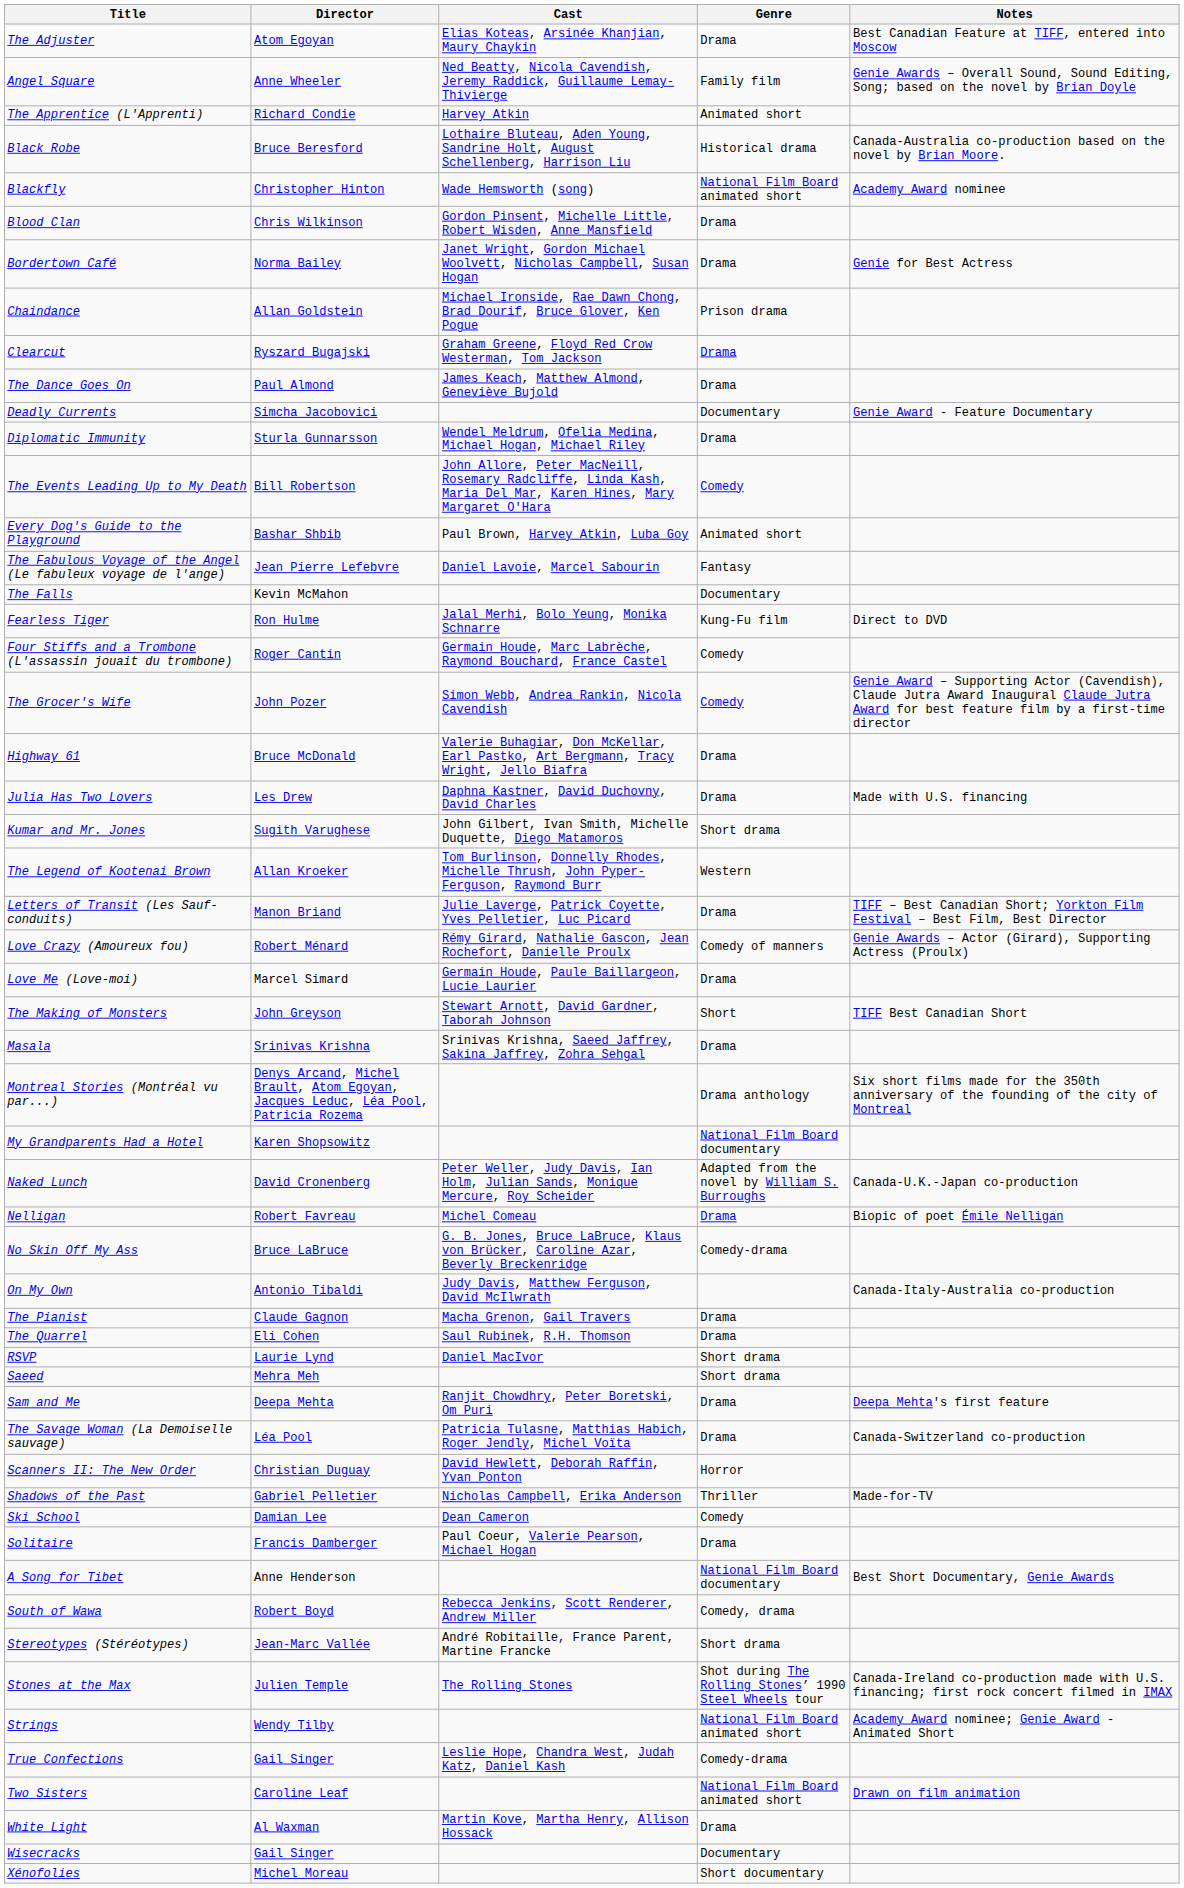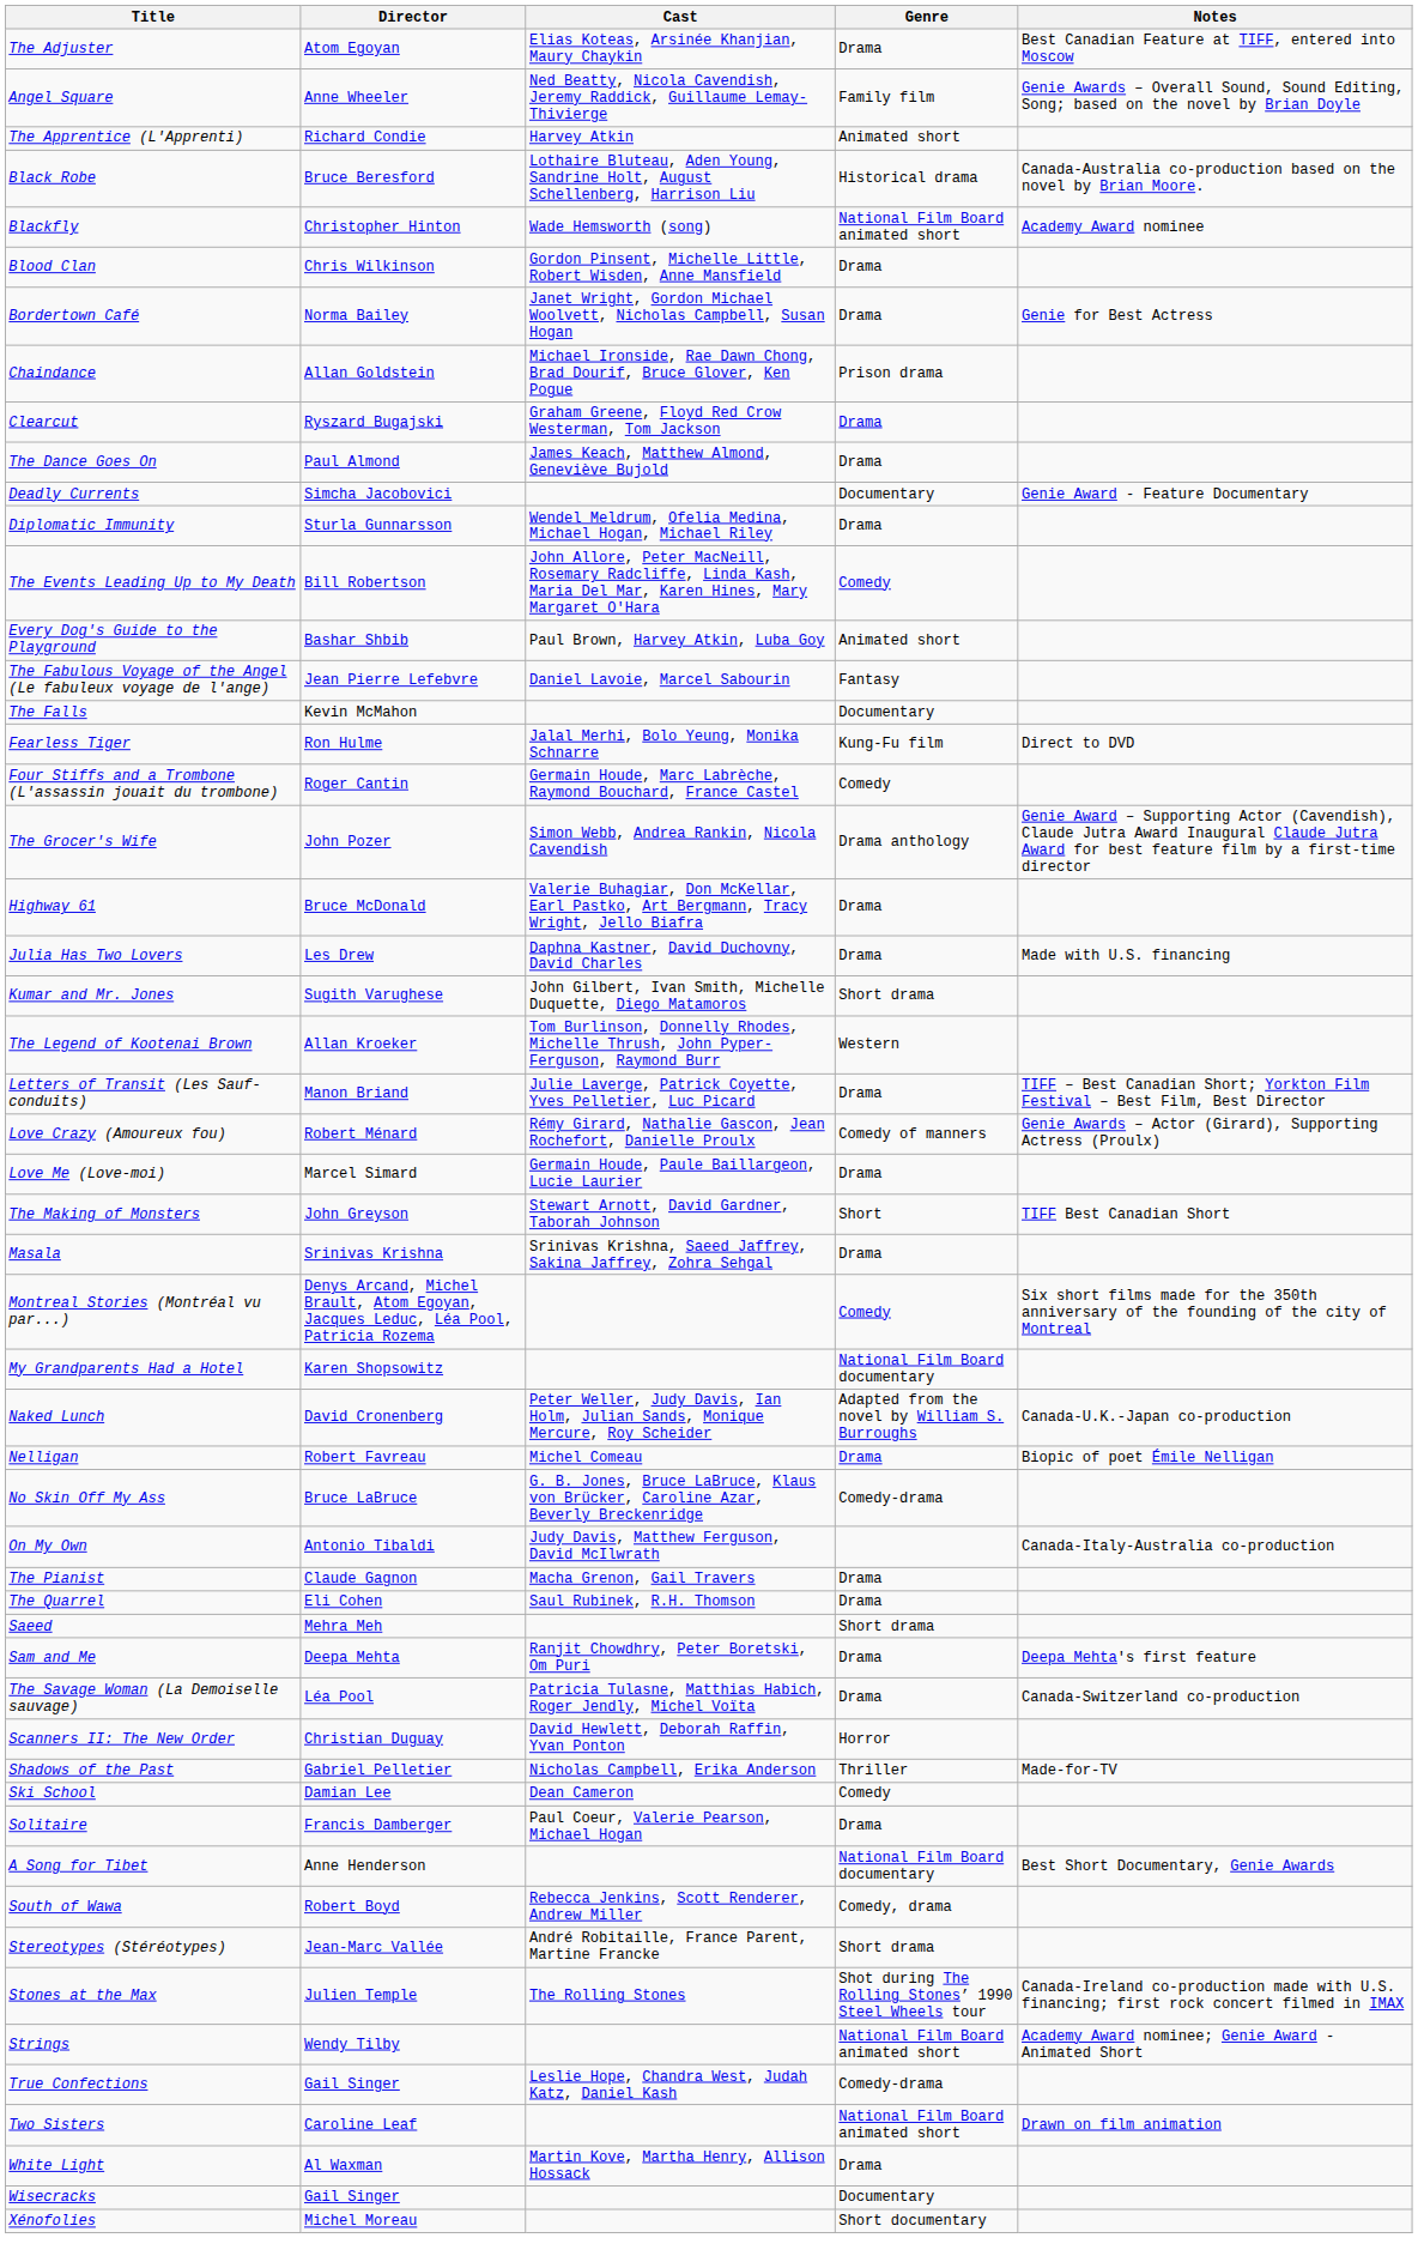 <table class="wikitable" width= "100%">
 <tr>
 <th width=21%>Title</th>
 <th width=16%>Director</th>
 <th width=22%>Cast</th>
 <th width=13%>Genre</th>
 <th width=28%>Notes</th>
 </tr>
 <tr>
 <td><em><a href='#'>The Adjuster</a></em></td>
 <td><a href='#'>Atom Egoyan</a></td>
 <td><a href='#'>Elias Koteas</a>, <a href='#'>Arsinée Khanjian</a>, <a href='#'>Maury Chaykin</a></td>
 <td>Drama</td>
 <td>Best Canadian Feature at <a href='#'>TIFF</a>, entered into <a href='#'>Moscow</a></td>
 </tr>
 <tr>
 <td><em><a href='#'>Angel Square</a></em></td>
 <td><a href='#'>Anne Wheeler</a></td>
 <td><a href='#'>Ned Beatty</a>, <a href='#'>Nicola Cavendish</a>, <a href='#'>Jeremy Raddick</a>, <a href='#'>Guillaume Lemay-Thivierge</a></td>
 <td>Family film</td>
 <td><a href='#'>Genie Awards</a> – Overall Sound, Sound Editing, Song; based on the novel by <a href='#'>Brian Doyle</a></td>
 </tr>
 <tr>
 <td><em><a href='#'>The Apprentice</a> (L'Apprenti)</em></td>
 <td><a href='#'>Richard Condie</a></td>
 <td><a href='#'>Harvey Atkin</a></td>
 <td>Animated short</td>
 <td></td>
 </tr>
 <tr>
 <td><em><a href='#'>Black Robe</a></em></td>
 <td><a href='#'>Bruce Beresford</a></td>
 <td><a href='#'>Lothaire Bluteau</a>, <a href='#'>Aden Young</a>, <a href='#'>Sandrine Holt</a>, <a href='#'>August Schellenberg</a>, <a href='#'>Harrison Liu</a></td>
 <td>Historical drama</td>
 <td>Canada-Australia co-production based on the novel by <a href='#'>Brian Moore</a>.</td>
 </tr>
 <tr>
 <td><em><a href='#'>Blackfly</a></em></td>
 <td><a href='#'>Christopher Hinton</a></td>
 <td><a href='#'>Wade Hemsworth</a> (<a href='#'>song</a>)</td>
 <td><a href='#'>National Film Board</a> animated short</td>
 <td><a href='#'>Academy Award</a> nominee</td>
 </tr>
 <tr>
 <td><em><a href='#'>Blood Clan</a></em></td>
 <td><a href='#'>Chris Wilkinson</a></td>
 <td><a href='#'>Gordon Pinsent</a>, <a href='#'>Michelle Little</a>, <a href='#'>Robert Wisden</a>, <a href='#'>Anne Mansfield</a></td>
 <td>Drama</td>
 <td></td>
 </tr>
 <tr>
 <td><em><a href='#'>Bordertown Café</a></em></td>
 <td><a href='#'>Norma Bailey</a></td>
 <td><a href='#'>Janet Wright</a>, <a href='#'>Gordon Michael Woolvett</a>, <a href='#'>Nicholas Campbell</a>, <a href='#'>Susan Hogan</a></td>
 <td>Drama</td>
 <td><a href='#'>Genie</a> for Best Actress</td>
 </tr>
 <tr>
 <td><em><a href='#'>Chaindance</a></em></td>
 <td><a href='#'>Allan Goldstein</a></td>
 <td><a href='#'>Michael Ironside</a>, <a href='#'>Rae Dawn Chong</a>, <a href='#'>Brad Dourif</a>, <a href='#'>Bruce Glover</a>, <a href='#'>Ken Pogue</a></td>
 <td>Prison drama</td>
 <td></td>
 </tr>
 <tr>
 <td><em><a href='#'>Clearcut</a></em></td>
 <td><a href='#'>Ryszard Bugajski</a></td>
 <td><a href='#'>Graham Greene</a>, <a href='#'>Floyd Red Crow Westerman</a>, <a href='#'>Tom Jackson</a></td>
 <td><a href='#'>Drama</a></td>
 <td></td>
 </tr>
 <tr>
 <td><em><a href='#'>The Dance Goes On</a></em></td>
 <td><a href='#'>Paul Almond</a></td>
 <td><a href='#'>James Keach</a>, <a href='#'>Matthew Almond</a>, <a href='#'>Geneviève Bujold</a></td>
 <td>Drama</td>
 <td></td>
 </tr>
 <tr>
 <td><em><a href='#'>Deadly Currents</a></em></td>
 <td><a href='#'>Simcha Jacobovici</a></td>
 <td></td>
 <td>Documentary</td>
 <td><a href='#'>Genie Award</a> - Feature Documentary</td>
 </tr>
 <tr>
 <td><em><a href='#'>Diplomatic Immunity</a></em></td>
 <td><a href='#'>Sturla Gunnarsson</a></td>
 <td><a href='#'>Wendel Meldrum</a>, <a href='#'>Ofelia Medina</a>, <a href='#'>Michael Hogan</a>, <a href='#'>Michael Riley</a></td>
 <td>Drama</td>
 <td></td>
 </tr>
 <tr>
 <td><em><a href='#'>The Events Leading Up to My Death</a></em></td>
 <td><a href='#'>Bill Robertson</a></td>
 <td><a href='#'>John Allore</a>, <a href='#'>Peter MacNeill</a>, <a href='#'>Rosemary Radcliffe</a>, <a href='#'>Linda Kash</a>, <a href='#'>Maria Del Mar</a>, <a href='#'>Karen Hines</a>, <a href='#'>Mary Margaret O'Hara</a></td>
 <td><a href='#'>Comedy</a></td>
 <td></td>
 </tr>
 <tr>
 <td><em><a href='#'>Every Dog's Guide to the Playground</a></em></td>
 <td><a href='#'>Bashar Shbib</a></td>
 <td>Paul Brown, <a href='#'>Harvey Atkin</a>, <a href='#'>Luba Goy</a></td>
 <td>Animated short</td>
 <td></td>
 </tr>
 <tr>
 <td><em><a href='#'>The Fabulous Voyage of the Angel</a> (Le fabuleux voyage de l'ange)</em></td>
 <td><a href='#'>Jean Pierre Lefebvre</a></td>
 <td><a href='#'>Daniel Lavoie</a>, <a href='#'>Marcel Sabourin</a></td>
 <td>Fantasy</td>
 <td></td>
 </tr>
 <tr>
 <td><em><a href='#'>The Falls</a></em></td>
 <td>Kevin McMahon</td>
 <td></td>
 <td>Documentary</td>
 <td></td>
 </tr>
 <tr>
 <td><em><a href='#'>Fearless Tiger</a></em></td>
 <td><a href='#'>Ron Hulme</a></td>
 <td><a href='#'>Jalal Merhi</a>, <a href='#'>Bolo Yeung</a>, <a href='#'>Monika Schnarre</a></td>
 <td>Kung-Fu film</td>
 <td>Direct to DVD</td>
 </tr>
 <tr>
 <td><em><a href='#'>Four Stiffs and a Trombone</a> (L'assassin jouait du trombone)</em></td>
 <td><a href='#'>Roger Cantin</a></td>
 <td><a href='#'>Germain Houde</a>, <a href='#'>Marc Labrèche</a>, <a href='#'>Raymond Bouchard</a>, <a href='#'>France Castel</a></td>
 <td>Comedy</td>
 <td></td>
 </tr>
 <tr>
 <td><em><a href='#'>The Grocer's Wife</a></em></td>
 <td><a href='#'>John Pozer</a></td>
 <td><a href='#'>Simon Webb</a>, <a href='#'>Andrea Rankin</a>, <a href='#'>Nicola Cavendish</a></td>
-<td><a href='#'>Comedy</a></td>
+<td>Drama anthology</td>
 <td><a href='#'>Genie Award</a> – Supporting Actor (Cavendish), Claude Jutra Award Inaugural <a href='#'>Claude Jutra Award</a> for best feature film by a first-time director</td>
 </tr>
 <tr>
 <td><em><a href='#'>Highway 61</a></em></td>
 <td><a href='#'>Bruce McDonald</a></td>
 <td><a href='#'>Valerie Buhagiar</a>, <a href='#'>Don McKellar</a>, <a href='#'>Earl Pastko</a>, <a href='#'>Art Bergmann</a>, <a href='#'>Tracy Wright</a>, <a href='#'>Jello Biafra</a></td>
 <td>Drama</td>
 <td></td>
 </tr>
 <tr>
 <td><em><a href='#'>Julia Has Two Lovers</a></em></td>
 <td><a href='#'>Les Drew</a></td>
 <td><a href='#'>Daphna Kastner</a>, <a href='#'>David Duchovny</a>, <a href='#'>David Charles</a></td>
 <td>Drama</td>
 <td>Made with U.S. financing</td>
 </tr>
 <tr>
 <td><em><a href='#'>Kumar and Mr. Jones</a></em></td>
 <td><a href='#'>Sugith Varughese</a></td>
 <td>John Gilbert, Ivan Smith, Michelle Duquette, <a href='#'>Diego Matamoros</a></td>
 <td>Short drama</td>
 <td></td>
 </tr>
 <tr>
 <td><em><a href='#'>The Legend of Kootenai Brown</a></em></td>
 <td><a href='#'>Allan Kroeker</a></td>
 <td><a href='#'>Tom Burlinson</a>, <a href='#'>Donnelly Rhodes</a>, <a href='#'>Michelle Thrush</a>, <a href='#'>John Pyper-Ferguson</a>, <a href='#'>Raymond Burr</a></td>
 <td>Western</td>
 <td></td>
 </tr>
 <tr>
 <td><em><a href='#'>Letters of Transit</a> (Les Sauf-conduits)</em></td>
 <td><a href='#'>Manon Briand</a></td>
 <td><a href='#'>Julie Laverge</a>, <a href='#'>Patrick Coyette</a>, <a href='#'>Yves Pelletier</a>, <a href='#'>Luc Picard</a></td>
 <td>Drama</td>
 <td><a href='#'>TIFF</a> – Best Canadian Short; <a href='#'>Yorkton Film Festival</a> – Best Film, Best Director</td>
 </tr>
 <tr>
 <td><em><a href='#'>Love Crazy</a> (Amoureux fou)</em></td>
 <td><a href='#'>Robert Ménard</a></td>
 <td><a href='#'>Rémy Girard</a>, <a href='#'>Nathalie Gascon</a>, <a href='#'>Jean Rochefort</a>, <a href='#'>Danielle Proulx</a></td>
 <td>Comedy of manners</td>
 <td><a href='#'>Genie Awards</a> – Actor (Girard), Supporting Actress (Proulx)</td>
 </tr>
 <tr>
 <td><em><a href='#'>Love Me</a> (Love-moi)</em></td>
 <td>Marcel Simard</td>
 <td><a href='#'>Germain Houde</a>, <a href='#'>Paule Baillargeon</a>, <a href='#'>Lucie Laurier</a></td>
 <td>Drama</td>
 <td></td>
 </tr>
 <tr>
 <td><em><a href='#'>The Making of Monsters</a></em></td>
 <td><a href='#'>John Greyson</a></td>
 <td><a href='#'>Stewart Arnott</a>, <a href='#'>David Gardner</a>, <a href='#'>Taborah Johnson</a></td>
 <td>Short</td>
 <td><a href='#'>TIFF</a> Best Canadian Short</td>
 </tr>
 <tr>
 <td><em><a href='#'>Masala</a></em></td>
 <td><a href='#'>Srinivas Krishna</a></td>
 <td>Srinivas Krishna, <a href='#'>Saeed Jaffrey</a>, <a href='#'>Sakina Jaffrey</a>, <a href='#'>Zohra Sehgal</a></td>
 <td>Drama</td>
 <td></td>
 </tr>
 <tr>
 <td><em><a href='#'>Montreal Stories</a> (Montréal vu par...)</em></td>
 <td><a href='#'>Denys Arcand</a>, <a href='#'>Michel Brault</a>, <a href='#'>Atom Egoyan</a>, <a href='#'>Jacques Leduc</a>, <a href='#'>Léa Pool</a>, <a href='#'>Patricia Rozema</a></td>
 <td></td>
-<td>Drama anthology</td>
+<td><a href='#'>Comedy</a></td>
 <td>Six short films made for the 350th anniversary of the founding of the city of <a href='#'>Montreal</a></td>
 </tr>
 <tr>
 <td><em><a href='#'>My Grandparents Had a Hotel</a></em></td>
 <td><a href='#'>Karen Shopsowitz</a></td>
 <td></td>
 <td><a href='#'>National Film Board</a> documentary</td>
 <td></td>
 </tr>
 <tr>
 <td><em><a href='#'>Naked Lunch</a></em></td>
 <td><a href='#'>David Cronenberg</a></td>
 <td><a href='#'>Peter Weller</a>, <a href='#'>Judy Davis</a>, <a href='#'>Ian Holm</a>, <a href='#'>Julian Sands</a>, <a href='#'>Monique Mercure</a>, <a href='#'>Roy Scheider</a></td>
 <td>Adapted from the novel by <a href='#'>William S. Burroughs</a></td>
 <td>Canada-U.K.-Japan co-production</td>
 </tr>
 <tr>
 <td><em><a href='#'>Nelligan</a></em></td>
 <td><a href='#'>Robert Favreau</a></td>
 <td><a href='#'>Michel Comeau</a></td>
 <td><a href='#'>Drama</a></td>
 <td>Biopic of poet <a href='#'>Émile Nelligan</a></td>
 </tr>
 <tr>
 <td><em><a href='#'>No Skin Off My Ass</a></em></td>
 <td><a href='#'>Bruce LaBruce</a></td>
 <td><a href='#'>G. B. Jones</a>, <a href='#'>Bruce LaBruce</a>, <a href='#'>Klaus von Brücker</a>, <a href='#'>Caroline Azar</a>, <a href='#'>Beverly Breckenridge</a></td>
 <td>Comedy-drama</td>
 <td></td>
 </tr>
 <tr>
 <td><em><a href='#'>On My Own</a></em></td>
 <td><a href='#'>Antonio Tibaldi</a></td>
 <td><a href='#'>Judy Davis</a>, <a href='#'>Matthew Ferguson</a>, <a href='#'>David McIlwrath</a></td>
 <td></td>
 <td>Canada-Italy-Australia co-production</td>
 </tr>
 <tr>
 <td><em><a href='#'>The Pianist</a></em></td>
 <td><a href='#'>Claude Gagnon</a></td>
 <td><a href='#'>Macha Grenon</a>, <a href='#'>Gail Travers</a></td>
 <td>Drama</td>
 <td></td>
 </tr>
 <tr>
 <td><em><a href='#'>The Quarrel</a></em></td>
 <td><a href='#'>Eli Cohen</a></td>
 <td><a href='#'>Saul Rubinek</a>, <a href='#'>R.H. Thomson</a></td>
 <td>Drama</td>
-<td></td>
-</tr>
-<tr>
-<td><em><a href='#'>RSVP</a></em></td>
-<td><a href='#'>Laurie Lynd</a></td>
-<td><a href='#'>Daniel MacIvor</a></td>
-<td>Short drama</td>
 <td></td>
 </tr>
 <tr>
 <td><em><a href='#'>Saeed</a></em></td>
 <td><a href='#'>Mehra Meh</a></td>
 <td></td>
 <td>Short drama</td>
 <td></td>
 </tr>
 <tr>
 <td><em><a href='#'>Sam and Me</a></em></td>
 <td><a href='#'>Deepa Mehta</a></td>
 <td><a href='#'>Ranjit Chowdhry</a>, <a href='#'>Peter Boretski</a>, <a href='#'>Om Puri</a></td>
 <td>Drama</td>
 <td><a href='#'>Deepa Mehta</a>'s first feature</td>
 </tr>
 <tr>
 <td><em><a href='#'>The Savage Woman</a> (La Demoiselle sauvage)</em></td>
 <td><a href='#'>Léa Pool</a></td>
 <td><a href='#'>Patricia Tulasne</a>, <a href='#'>Matthias Habich</a>, <a href='#'>Roger Jendly</a>, <a href='#'>Michel Voïta</a></td>
 <td>Drama</td>
 <td>Canada-Switzerland co-production</td>
 </tr>
 <tr>
 <td><em><a href='#'>Scanners II: The New Order</a></em></td>
 <td><a href='#'>Christian Duguay</a></td>
 <td><a href='#'>David Hewlett</a>, <a href='#'>Deborah Raffin</a>, <a href='#'>Yvan Ponton</a></td>
 <td>Horror</td>
 <td></td>
 </tr>
 <tr>
 <td><em><a href='#'>Shadows of the Past</a></em></td>
 <td><a href='#'>Gabriel Pelletier</a></td>
 <td><a href='#'>Nicholas Campbell</a>, <a href='#'>Erika Anderson</a></td>
 <td>Thriller</td>
 <td>Made-for-TV</td>
 </tr>
 <tr>
 <td><em><a href='#'>Ski School</a></em></td>
 <td><a href='#'>Damian Lee</a></td>
 <td><a href='#'>Dean Cameron</a></td>
 <td>Comedy</td>
 <td></td>
 </tr>
 <tr>
 <td><em><a href='#'>Solitaire</a></em></td>
 <td><a href='#'>Francis Damberger</a></td>
 <td>Paul Coeur, <a href='#'>Valerie Pearson</a>, <a href='#'>Michael Hogan</a></td>
 <td>Drama</td>
 <td></td>
 </tr>
 <tr>
 <td><em><a href='#'>A Song for Tibet</a></em></td>
 <td>Anne Henderson</td>
 <td></td>
 <td><a href='#'>National Film Board</a> documentary</td>
 <td>Best Short Documentary, <a href='#'>Genie Awards</a></td>
 </tr>
 <tr>
 <td><em><a href='#'>South of Wawa</a></em></td>
 <td><a href='#'>Robert Boyd</a></td>
 <td><a href='#'>Rebecca Jenkins</a>, <a href='#'>Scott Renderer</a>, <a href='#'>Andrew Miller</a></td>
 <td>Comedy, drama</td>
 <td></td>
 </tr>
 <tr>
 <td><em><a href='#'>Stereotypes</a> (Stéréotypes)</em></td>
 <td><a href='#'>Jean-Marc Vallée</a></td>
 <td>André Robitaille, France Parent, Martine Francke</td>
 <td>Short drama</td>
 <td></td>
 </tr>
 <tr>
 <td><em><a href='#'>Stones at the Max</a></em></td>
 <td><a href='#'>Julien Temple</a></td>
 <td><a href='#'>The Rolling Stones</a></td>
 <td>Shot during <a href='#'>The Rolling Stones</a>’ 1990 <a href='#'>Steel Wheels</a> tour</td>
 <td>Canada-Ireland co-production made with U.S. financing; first rock concert filmed in <a href='#'>IMAX</a></td>
 </tr>
 <tr>
 <td><em><a href='#'>Strings</a></em></td>
 <td><a href='#'>Wendy Tilby</a></td>
 <td></td>
 <td><a href='#'>National Film Board</a> animated short</td>
 <td><a href='#'>Academy Award</a> nominee; <a href='#'>Genie Award</a> - Animated Short</td>
 </tr>
 <tr>
 <td><em><a href='#'>True Confections</a></em></td>
 <td><a href='#'>Gail Singer</a></td>
 <td><a href='#'>Leslie Hope</a>, <a href='#'>Chandra West</a>, <a href='#'>Judah Katz</a>, <a href='#'>Daniel Kash</a></td>
 <td>Comedy-drama</td>
 <td></td>
 </tr>
 <tr>
 <td><em><a href='#'>Two Sisters</a></em></td>
 <td><a href='#'>Caroline Leaf</a></td>
 <td></td>
 <td><a href='#'>National Film Board</a> animated short</td>
 <td><a href='#'>Drawn on film animation</a></td>
 </tr>
 <tr>
 <td><em><a href='#'>White Light</a></em></td>
 <td><a href='#'>Al Waxman</a></td>
 <td><a href='#'>Martin Kove</a>, <a href='#'>Martha Henry</a>, <a href='#'>Allison Hossack</a></td>
 <td>Drama</td>
 <td></td>
 </tr>
 <tr>
 <td><em><a href='#'>Wisecracks</a></em></td>
 <td><a href='#'>Gail Singer</a></td>
 <td></td>
 <td>Documentary</td>
 <td></td>
 </tr>
 <tr>
 <td><em><a href='#'>Xénofolies</a></em></td>
 <td><a href='#'>Michel Moreau</a></td>
 <td></td>
 <td>Short documentary</td>
 <td></td>
 </tr>
 </table>
